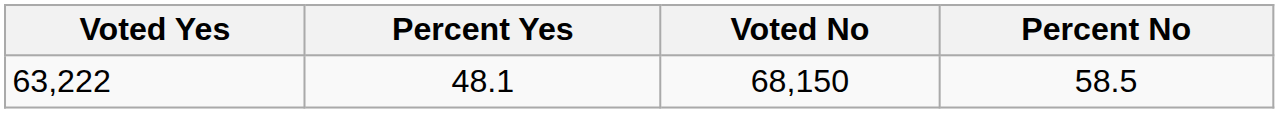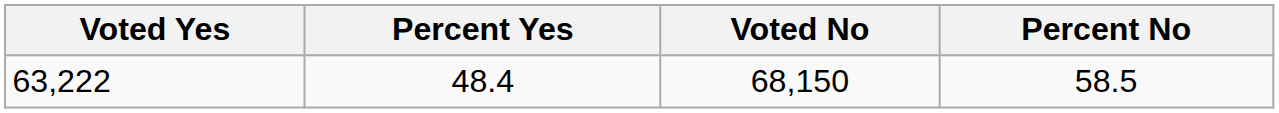 <table class="wikitable" width="50%">
 <tr bgcolor="#eeeeee">
 <th>Voted Yes</th>
 <th>Percent Yes</th>
 <th>Voted No</th>
 <th>Percent No</th>
 </tr>
 <tr align="center">
 <td align="left">63,222</td>
-<td>48.1</td>
+<td>48.4</td>
 <td>68,150</td>
 <td>58.5</td>
 </tr>
 </table>
